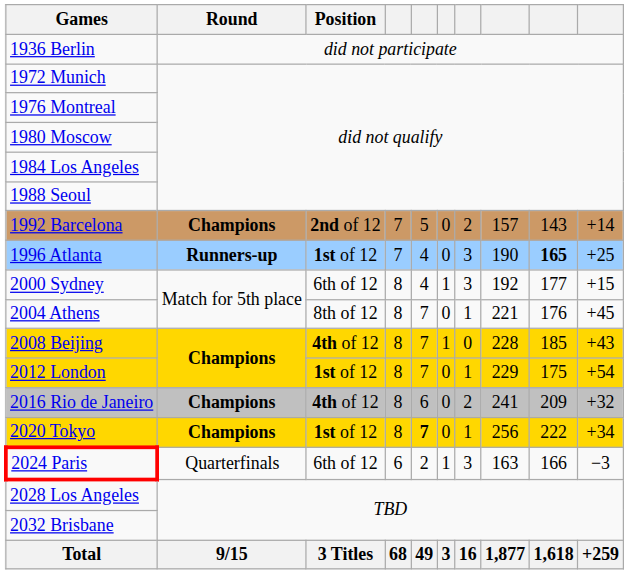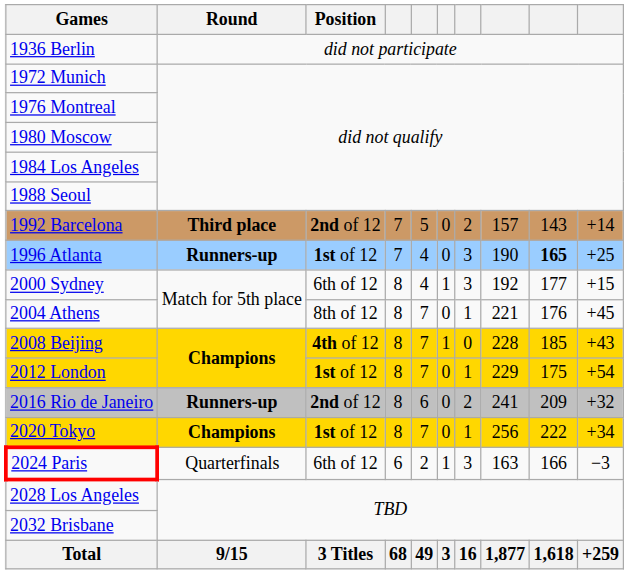 <table class="wikitable" style="text-align:center; font-size:90%;">
 <tr>
 <th>Games</th>
 <th>Round</th>
 <th>Position</th>
 <th></th>
 <th></th>
 <th></th>
 <th></th>
 <th></th>
 <th></th>
 <th></th>
 </tr>
 <tr>
 <td align=left> <a href='#'>1936 Berlin</a></td>
 <td colspan=9><em>did not participate</em></td>
 </tr>
 <tr>
 <td align=left> <a href='#'>1972 Munich</a></td>
 <td rowspan=5 colspan=9><em>did not qualify</em></td>
 </tr>
 <tr>
 <td align=left> <a href='#'>1976 Montreal</a></td>
 </tr>
 <tr>
 <td align=left> <a href='#'>1980 Moscow</a></td>
 </tr>
 <tr>
 <td align=left> <a href='#'>1984 Los Angeles</a></td>
 </tr>
 <tr>
 <td align=left> <a href='#'>1988 Seoul</a></td>
 </tr>
 <tr style="background:#cc9966;">
 <td align=left> <a href='#'>1992 Barcelona</a></td>
-<td><strong>Champions</strong></td>
+<td><strong>Third place</strong></td>
 <td><strong>2nd</strong> of 12</td>
 <td>7</td>
 <td>5</td>
 <td>0</td>
 <td>2</td>
 <td>157</td>
 <td>143</td>
 <td>+14</td>
 </tr>
 <tr style="background:#9acdff;">
 <td align=left> <a href='#'>1996 Atlanta</a></td>
 <td><strong>Runners-up</strong></td>
 <td><strong>1st</strong> of 12</td>
 <td>7</td>
 <td>4</td>
 <td>0</td>
 <td>3</td>
 <td>190</td>
 <td><strong>165</strong></td>
 <td>+25</td>
 </tr>
 <tr>
 <td align=left> <a href='#'>2000 Sydney</a></td>
 <td rowspan=2>Match for 5th place</td>
 <td>6th of 12</td>
 <td>8</td>
 <td>4</td>
 <td>1</td>
 <td>3</td>
 <td>192</td>
 <td>177</td>
 <td>+15</td>
 </tr>
 <tr>
 <td align=left> <a href='#'>2004 Athens</a></td>
 <td>8th of 12</td>
 <td>8</td>
 <td>7</td>
 <td>0</td>
 <td>1</td>
 <td>221</td>
 <td>176</td>
 <td>+45</td>
 </tr>
 <tr style="background:gold;">
 <td align=left> <a href='#'>2008 Beijing</a></td>
 <td rowspan=2><strong>Champions</strong></td>
 <td><strong>4th</strong> of 12</td>
 <td>8</td>
 <td>7</td>
 <td>1</td>
 <td>0</td>
 <td>228</td>
 <td>185</td>
 <td>+43</td>
 </tr>
 <tr style="background:gold;">
 <td align=left> <a href='#'>2012 London</a></td>
 <td><strong>1st</strong> of 12</td>
 <td>8</td>
 <td>7</td>
 <td>0</td>
 <td>1</td>
 <td>229</td>
 <td>175</td>
 <td>+54</td>
 </tr>
 <tr bgcolor=silver>
 <td align=left> <a href='#'>2016 Rio de Janeiro</a></td>
-<td><strong>Champions</strong></td>
-<td><strong>4th</strong> of 12</td>
+<td><strong>Runners-up</strong></td>
+<td><strong>2nd</strong> of 12</td>
 <td>8</td>
 <td>6</td>
 <td>0</td>
 <td>2</td>
 <td>241</td>
 <td>209</td>
 <td>+32</td>
 </tr>
 <tr style="background:gold;">
 <td align=left> <a href='#'>2020 Tokyo</a></td>
 <td><strong>Champions</strong></td>
 <td><strong>1st</strong> of 12</td>
 <td>8</td>
-<td><strong>7</strong></td>
+<td>7</td>
 <td>0</td>
 <td>1</td>
 <td>256</td>
 <td>222</td>
 <td>+34</td>
 </tr>
 <tr>
 <td align=left style="border: 3px solid red"> <a href='#'>2024 Paris</a></td>
 <td>Quarterfinals</td>
 <td>6th of 12</td>
 <td>6</td>
 <td>2</td>
 <td>1</td>
 <td>3</td>
 <td>163</td>
 <td>166</td>
 <td>−3</td>
 </tr>
 <tr>
 <td align=left> <a href='#'>2028 Los Angeles</a></td>
 <td colspan=9 rowspan=2><em>TBD</em></td>
 </tr>
 <tr>
 <td align=left> <a href='#'>2032 Brisbane</a></td>
 </tr>
 <tr>
 <th>Total</th>
 <th>9/15</th>
 <th>3 Titles</th>
 <th>68</th>
 <th>49</th>
 <th>3</th>
 <th>16</th>
 <th>1,877</th>
 <th>1,618</th>
 <th>+259</th>
 </tr>
 </table>
